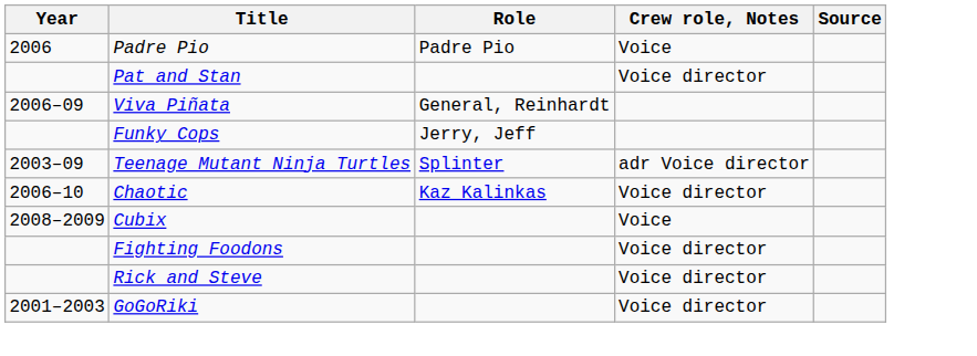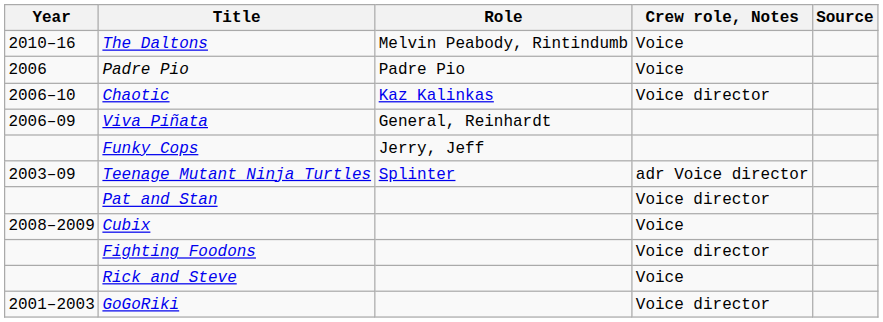 <table class="wikitable sortable plainrowheaders">
 <tr>
 <th>Year</th>
 <th>Title</th>
 <th>Role</th>
 <th class="unsortable">Crew role, Notes</th>
 <th class="unsortable">Source</th>
 </tr>
 <tr>
+<td>2010–16</td>
+<td><em><a href='#'>The Daltons</a></em></td>
+<td>Melvin Peabody, Rintindumb</td>
+<td>Voice</td>
+<td></td>
+</tr>
+<tr>
 <td>2006</td>
 <td><em>Padre Pio</em></td>
 <td>Padre Pio</td>
 <td>Voice</td>
 <td></td>
 </tr>
 <tr>
-<td></td>
-<td><em><a href='#'>Pat and Stan</a></em></td>
-<td></td>
+<td>2006–10</td>
+<td><em><a href='#'>Chaotic</a></em></td>
+<td><a href='#'>Kaz Kalinkas</a></td>
 <td>Voice director</td>
 <td></td>
 </tr>
 <tr>
 <td>2006–09</td>
 <td><em><a href='#'>Viva Piñata</a></em></td>
 <td>General, Reinhardt</td>
 <td></td>
 <td></td>
 </tr>
 <tr>
 <td></td>
 <td><em><a href='#'>Funky Cops</a></em></td>
 <td>Jerry, Jeff</td>
 <td></td>
 <td></td>
 </tr>
 <tr>
 <td>2003–09</td>
 <td><em><a href='#'>Teenage Mutant Ninja Turtles</a></em></td>
 <td><a href='#'>Splinter</a></td>
 <td>adr Voice director</td>
 <td></td>
 </tr>
 <tr>
-<td>2006–10</td>
-<td><em><a href='#'>Chaotic</a></em></td>
-<td><a href='#'>Kaz Kalinkas</a></td>
+<td></td>
+<td><em><a href='#'>Pat and Stan</a></em></td>
+<td></td>
 <td>Voice director</td>
 <td></td>
 </tr>
 <tr>
 <td>2008–2009</td>
 <td><em><a href='#'>Cubix</a></em></td>
 <td></td>
 <td>Voice</td>
 <td></td>
 </tr>
 <tr>
 <td></td>
 <td><em><a href='#'>Fighting Foodons</a></em></td>
 <td></td>
 <td>Voice director</td>
 <td></td>
 </tr>
 <tr>
 <td></td>
 <td><em><a href='#'>Rick and Steve</a></em></td>
 <td></td>
-<td>Voice director</td>
+<td>Voice</td>
 <td></td>
 </tr>
 <tr>
 <td>2001–2003</td>
 <td><em><a href='#'>GoGoRiki</a></em></td>
 <td></td>
 <td>Voice director</td>
 <td></td>
 </tr>
 </table>
